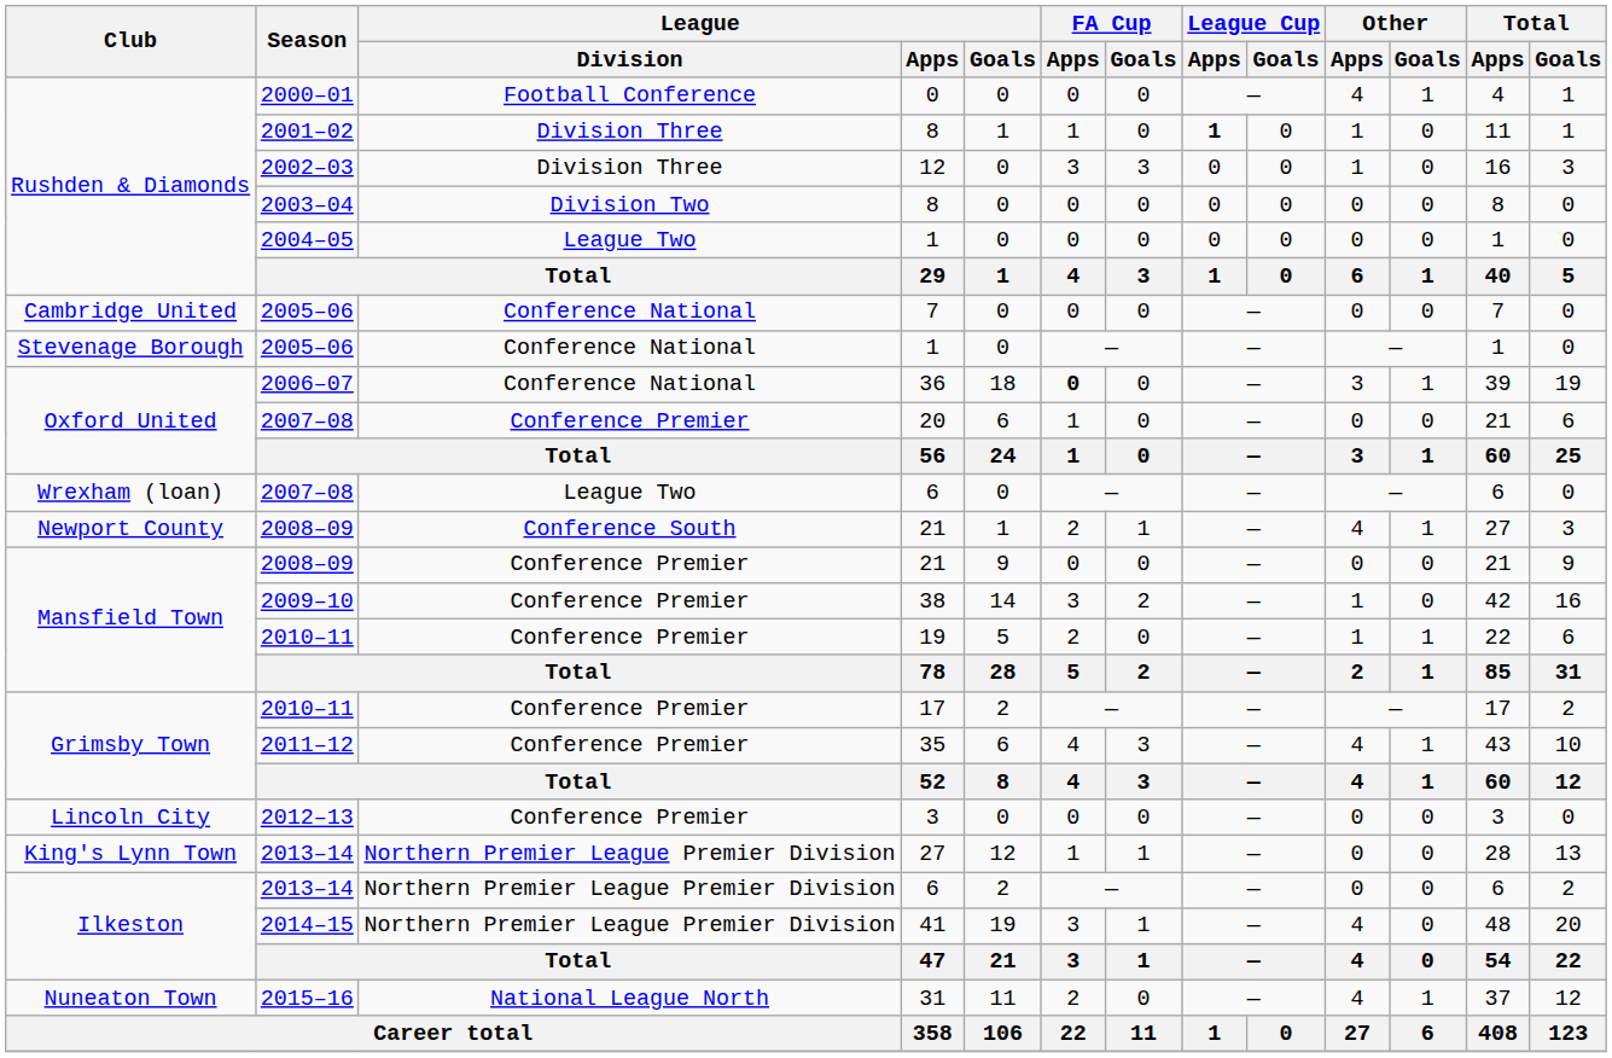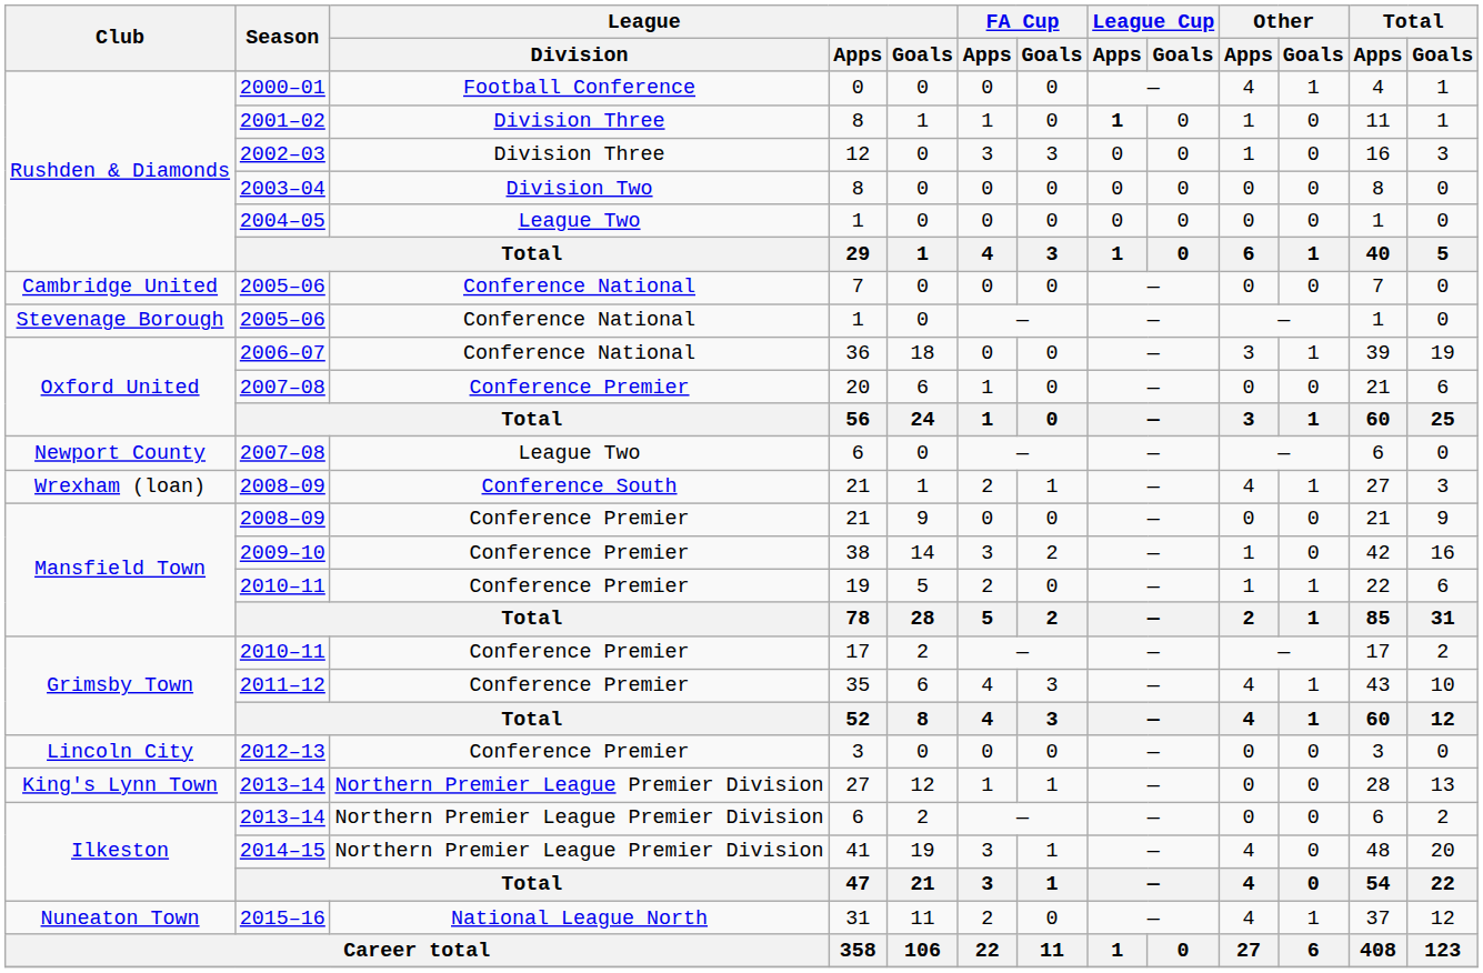 <table class=wikitable style="text-align:center">
 <tr>
 <th rowspan="2">Club</th>
 <th rowspan="2">Season</th>
 <th colspan="3">League</th>
 <th colspan="2"><a href='#'>FA Cup</a></th>
 <th colspan="2"><a href='#'>League Cup</a></th>
 <th colspan="2">Other</th>
 <th colspan="2">Total</th>
 </tr>
 <tr>
 <th>Division</th>
 <th>Apps</th>
 <th>Goals</th>
 <th>Apps</th>
 <th>Goals</th>
 <th>Apps</th>
 <th>Goals</th>
 <th>Apps</th>
 <th>Goals</th>
 <th>Apps</th>
 <th>Goals</th>
 </tr>
 <tr>
 <td rowspan="6"><a href='#'>Rushden & Diamonds</a></td>
 <td><a href='#'>2000–01</a></td>
 <td><a href='#'>Football Conference</a></td>
 <td>0</td>
 <td>0</td>
 <td>0</td>
 <td>0</td>
 <td colspan="2">—</td>
 <td>4</td>
 <td>1</td>
 <td>4</td>
 <td>1</td>
 </tr>
 <tr>
 <td><a href='#'>2001–02</a></td>
 <td><a href='#'>Division Three</a></td>
 <td>8</td>
 <td>1</td>
 <td>1</td>
 <td>0</td>
 <td><strong>1</strong></td>
 <td>0</td>
 <td>1</td>
 <td>0</td>
 <td>11</td>
 <td>1</td>
 </tr>
 <tr>
 <td><a href='#'>2002–03</a></td>
 <td>Division Three</td>
 <td>12</td>
 <td>0</td>
 <td>3</td>
 <td>3</td>
 <td>0</td>
 <td>0</td>
 <td>1</td>
 <td>0</td>
 <td>16</td>
 <td>3</td>
 </tr>
 <tr>
 <td><a href='#'>2003–04</a></td>
 <td><a href='#'>Division Two</a></td>
 <td>8</td>
 <td>0</td>
 <td>0</td>
 <td>0</td>
 <td>0</td>
 <td>0</td>
 <td>0</td>
 <td>0</td>
 <td>8</td>
 <td>0</td>
 </tr>
 <tr>
 <td><a href='#'>2004–05</a></td>
 <td><a href='#'>League Two</a></td>
 <td>1</td>
 <td>0</td>
 <td>0</td>
 <td>0</td>
 <td>0</td>
 <td>0</td>
 <td>0</td>
 <td>0</td>
 <td>1</td>
 <td>0</td>
 </tr>
 <tr>
 <th colspan="2">Total</th>
 <th>29</th>
 <th>1</th>
 <th>4</th>
 <th>3</th>
 <th>1</th>
 <th>0</th>
 <th>6</th>
 <th>1</th>
 <th>40</th>
 <th>5</th>
 </tr>
 <tr>
 <td><a href='#'>Cambridge United</a></td>
 <td><a href='#'>2005–06</a></td>
 <td><a href='#'>Conference National</a></td>
 <td>7</td>
 <td>0</td>
 <td>0</td>
 <td>0</td>
 <td colspan="2">—</td>
 <td>0</td>
 <td>0</td>
 <td>7</td>
 <td>0</td>
 </tr>
 <tr>
 <td><a href='#'>Stevenage Borough</a></td>
 <td><a href='#'>2005–06</a></td>
 <td>Conference National</td>
 <td>1</td>
 <td>0</td>
 <td colspan="2">—</td>
 <td colspan="2">—</td>
 <td colspan="2">—</td>
 <td>1</td>
 <td>0</td>
 </tr>
 <tr>
 <td rowspan="3"><a href='#'>Oxford United</a></td>
 <td><a href='#'>2006–07</a></td>
 <td>Conference National</td>
 <td>36</td>
 <td>18</td>
-<td><strong>0</strong></td>
+<td>0</td>
 <td>0</td>
 <td colspan="2">—</td>
 <td>3</td>
 <td>1</td>
 <td>39</td>
 <td>19</td>
 </tr>
 <tr>
 <td><a href='#'>2007–08</a></td>
 <td><a href='#'>Conference Premier</a></td>
 <td>20</td>
 <td>6</td>
 <td>1</td>
 <td>0</td>
 <td colspan="2">—</td>
 <td>0</td>
 <td>0</td>
 <td>21</td>
 <td>6</td>
 </tr>
 <tr>
 <th colspan="2">Total</th>
 <th>56</th>
 <th>24</th>
 <th>1</th>
 <th>0</th>
 <th colspan="2">—</th>
 <th>3</th>
 <th>1</th>
 <th>60</th>
 <th>25</th>
 </tr>
 <tr>
-<td><a href='#'>Wrexham</a> (loan)</td>
+<td><a href='#'>Newport County</a></td>
 <td><a href='#'>2007–08</a></td>
 <td>League Two</td>
 <td>6</td>
 <td>0</td>
 <td colspan="2">—</td>
 <td colspan="2">—</td>
 <td colspan="2">—</td>
 <td>6</td>
 <td>0</td>
 </tr>
 <tr>
-<td><a href='#'>Newport County</a></td>
+<td><a href='#'>Wrexham</a> (loan)</td>
 <td><a href='#'>2008–09</a></td>
 <td><a href='#'>Conference South</a></td>
 <td>21</td>
 <td>1</td>
 <td>2</td>
 <td>1</td>
 <td colspan="2">—</td>
 <td>4</td>
 <td>1</td>
 <td>27</td>
 <td>3</td>
 </tr>
 <tr>
 <td rowspan="4"><a href='#'>Mansfield Town</a></td>
 <td><a href='#'>2008–09</a></td>
 <td>Conference Premier</td>
 <td>21</td>
 <td>9</td>
 <td>0</td>
 <td>0</td>
 <td colspan="2">—</td>
 <td>0</td>
 <td>0</td>
 <td>21</td>
 <td>9</td>
 </tr>
 <tr>
 <td><a href='#'>2009–10</a></td>
 <td>Conference Premier</td>
 <td>38</td>
 <td>14</td>
 <td>3</td>
 <td>2</td>
 <td colspan="2">—</td>
 <td>1</td>
 <td>0</td>
 <td>42</td>
 <td>16</td>
 </tr>
 <tr>
 <td><a href='#'>2010–11</a></td>
 <td>Conference Premier</td>
 <td>19</td>
 <td>5</td>
 <td>2</td>
 <td>0</td>
 <td colspan="2">—</td>
 <td>1</td>
 <td>1</td>
 <td>22</td>
 <td>6</td>
 </tr>
 <tr>
 <th colspan="2">Total</th>
 <th>78</th>
 <th>28</th>
 <th>5</th>
 <th>2</th>
 <th colspan="2">—</th>
 <th>2</th>
 <th>1</th>
 <th>85</th>
 <th>31</th>
 </tr>
 <tr>
 <td rowspan="3"><a href='#'>Grimsby Town</a></td>
 <td><a href='#'>2010–11</a></td>
 <td>Conference Premier</td>
 <td>17</td>
 <td>2</td>
 <td colspan="2">—</td>
 <td colspan="2">—</td>
 <td colspan="2">—</td>
 <td>17</td>
 <td>2</td>
 </tr>
 <tr>
 <td><a href='#'>2011–12</a></td>
 <td>Conference Premier</td>
 <td>35</td>
 <td>6</td>
 <td>4</td>
 <td>3</td>
 <td colspan="2">—</td>
 <td>4</td>
 <td>1</td>
 <td>43</td>
 <td>10</td>
 </tr>
 <tr>
 <th colspan="2">Total</th>
 <th>52</th>
 <th>8</th>
 <th>4</th>
 <th>3</th>
 <th colspan="2">—</th>
 <th>4</th>
 <th>1</th>
 <th>60</th>
 <th>12</th>
 </tr>
 <tr>
 <td><a href='#'>Lincoln City</a></td>
 <td><a href='#'>2012–13</a></td>
 <td>Conference Premier</td>
 <td>3</td>
 <td>0</td>
 <td>0</td>
 <td>0</td>
 <td colspan="2">—</td>
 <td>0</td>
 <td>0</td>
 <td>3</td>
 <td>0</td>
 </tr>
 <tr>
 <td><a href='#'>King's Lynn Town</a></td>
 <td><a href='#'>2013–14</a></td>
 <td><a href='#'>Northern Premier League</a> Premier Division</td>
 <td>27</td>
 <td>12</td>
 <td>1</td>
 <td>1</td>
 <td colspan="2">—</td>
 <td>0</td>
 <td>0</td>
 <td>28</td>
 <td>13</td>
 </tr>
 <tr>
 <td rowspan="3"><a href='#'>Ilkeston</a></td>
 <td><a href='#'>2013–14</a></td>
 <td>Northern Premier League Premier Division</td>
 <td>6</td>
 <td>2</td>
 <td colspan="2">—</td>
 <td colspan="2">—</td>
 <td>0</td>
 <td>0</td>
 <td>6</td>
 <td>2</td>
 </tr>
 <tr>
 <td><a href='#'>2014–15</a></td>
 <td>Northern Premier League Premier Division</td>
 <td>41</td>
 <td>19</td>
 <td>3</td>
 <td>1</td>
 <td colspan="2">—</td>
 <td>4</td>
 <td>0</td>
 <td>48</td>
 <td>20</td>
 </tr>
 <tr>
 <th colspan="2">Total</th>
 <th>47</th>
 <th>21</th>
 <th>3</th>
 <th>1</th>
 <th colspan="2">—</th>
 <th>4</th>
 <th>0</th>
 <th>54</th>
 <th>22</th>
 </tr>
 <tr>
 <td><a href='#'>Nuneaton Town</a></td>
 <td><a href='#'>2015–16</a></td>
 <td><a href='#'>National League North</a></td>
 <td>31</td>
 <td>11</td>
 <td>2</td>
 <td>0</td>
 <td colspan="2">—</td>
 <td>4</td>
 <td>1</td>
 <td>37</td>
 <td>12</td>
 </tr>
 <tr>
 <th colspan="3">Career total</th>
 <th>358</th>
 <th>106</th>
 <th>22</th>
 <th>11</th>
 <th>1</th>
 <th>0</th>
 <th>27</th>
 <th>6</th>
 <th>408</th>
 <th>123</th>
 </tr>
 <tr>
 </tr>
 </table>
